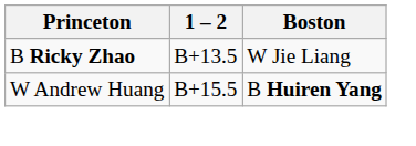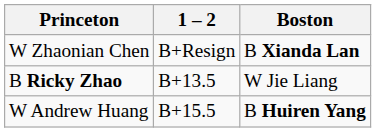 <table class="wikitable">
 <tr>
 <th>Princeton</th>
 <th>1 – 2</th>
 <th>Boston</th>
+</tr>
+<tr>
+<td>W Zhaonian Chen</td>
+<td>B+Resign</td>
+<td>B <strong>Xianda Lan</strong></td>
 </tr>
 <tr>
 <td>B <strong>Ricky Zhao</strong></td>
 <td>B+13.5</td>
 <td>W Jie Liang</td>
 </tr>
 <tr>
 <td>W Andrew Huang</td>
 <td>B+15.5</td>
 <td>B <strong>Huiren Yang</strong></td>
 </tr>
 </table>
